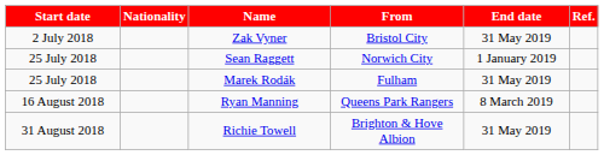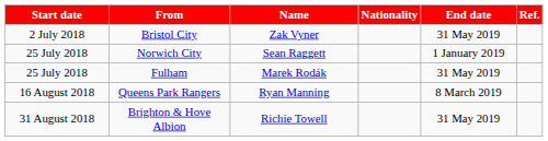 <table class="wikitable"  style="text-align:center; font-size:90%; ">
 <tr>
 <th style="background:#FF0000; color:white; width:120px;">Start date</th>
+<th style="background:#FF0000; color:white; width:140px;">From</th>
+<th style="background:#FF0000; color:white; width:150px;">Name</th>
 <th style="background:#FF0000; color:white; width:50px;">Nationality</th>
-<th style="background:#FF0000; color:white; width:150px;">Name</th>
-<th style="background:#FF0000; color:white; width:140px;">From</th>
 <th style="background:#FF0000; color:white; width:110px;">End date</th>
 <th style="background:#FF0000; color:white; width:25px;">Ref.</th>
 </tr>
 <tr>
 <td>2 July 2018</td>
+<td><a href='#'>Bristol City</a></td>
+<td><a href='#'>Zak Vyner</a></td>
 <td></td>
-<td><a href='#'>Zak Vyner</a></td>
-<td><a href='#'>Bristol City</a></td>
 <td>31 May 2019</td>
 <td></td>
 </tr>
 <tr>
 <td>25 July 2018</td>
+<td><a href='#'>Norwich City</a></td>
+<td><a href='#'>Sean Raggett</a></td>
 <td></td>
-<td><a href='#'>Sean Raggett</a></td>
-<td><a href='#'>Norwich City</a></td>
 <td>1 January 2019</td>
 <td></td>
 </tr>
 <tr>
 <td>25 July 2018</td>
+<td><a href='#'>Fulham</a></td>
+<td><a href='#'>Marek Rodák</a></td>
 <td></td>
-<td><a href='#'>Marek Rodák</a></td>
-<td><a href='#'>Fulham</a></td>
 <td>31 May 2019</td>
 <td></td>
 </tr>
 <tr>
 <td>16 August 2018</td>
+<td><a href='#'>Queens Park Rangers</a></td>
+<td><a href='#'>Ryan Manning</a></td>
 <td></td>
-<td><a href='#'>Ryan Manning</a></td>
-<td><a href='#'>Queens Park Rangers</a></td>
 <td>8 March 2019</td>
 <td></td>
 </tr>
 <tr>
 <td>31 August 2018</td>
+<td><a href='#'>Brighton & Hove Albion</a></td>
+<td><a href='#'>Richie Towell</a></td>
 <td></td>
-<td><a href='#'>Richie Towell</a></td>
-<td><a href='#'>Brighton & Hove Albion</a></td>
 <td>31 May 2019</td>
 <td></td>
 </tr>
 </table>
